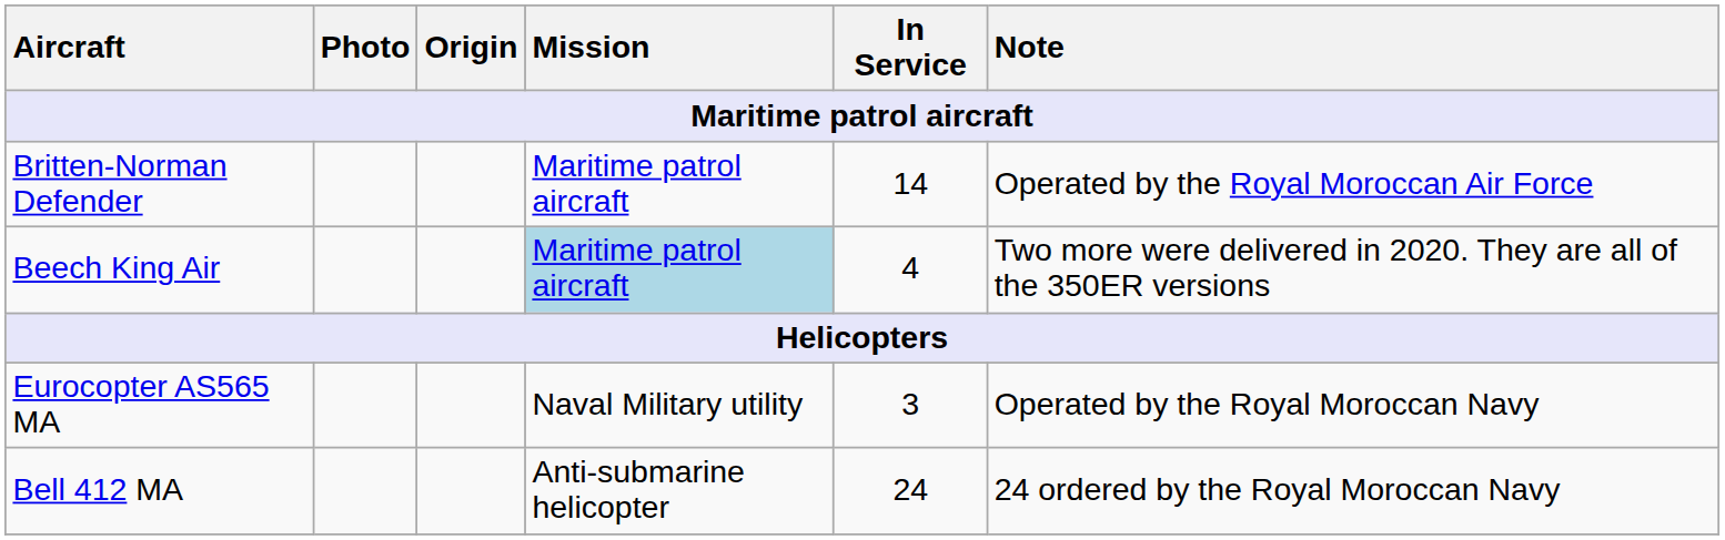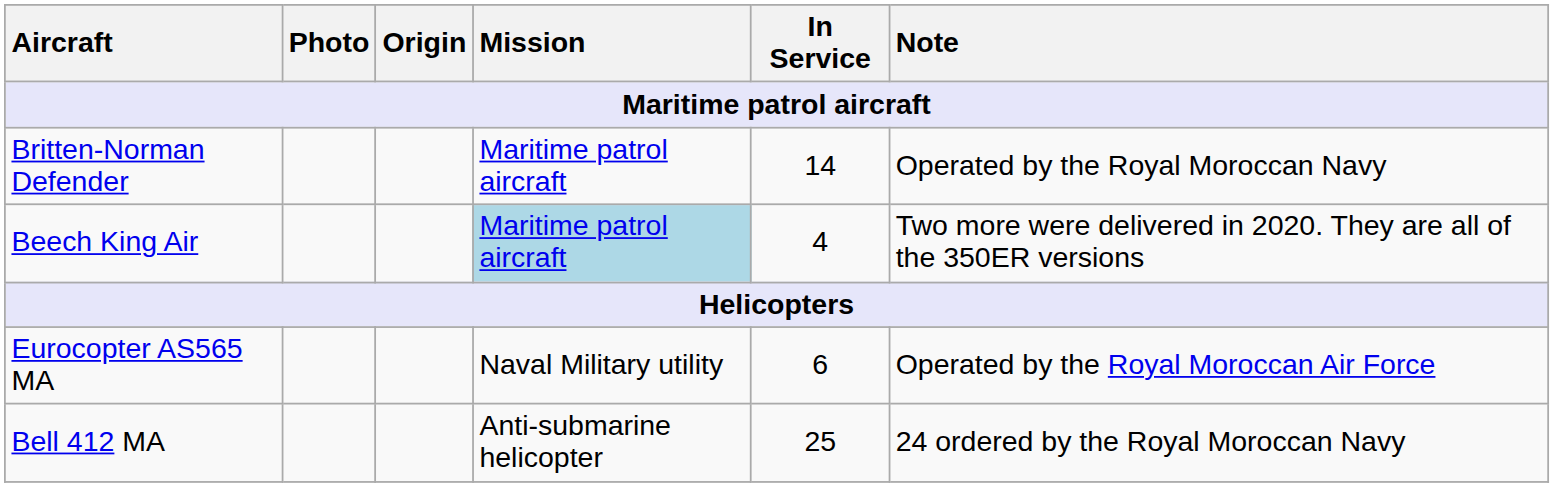 <table class=wikitable>
 <tr>
 <th style="text-align:left;">Aircraft</th>
 <th style="text-align:left;">Photo</th>
 <th style="text-align:left;">Origin</th>
 <th style="text-align:left;">Mission</th>
 <th style="text-align:center;">In Service</th>
 <th style="text-align:left;">Note</th>
 </tr>
 <tr>
 <th colspan="6" style="background: lavender;">Maritime patrol aircraft</th>
 </tr>
 <tr>
 <td><a href='#'>Britten-Norman Defender</a></td>
 <td></td>
 <td></td>
 <td><a href='#'>Maritime patrol aircraft</a></td>
 <td align=center>14</td>
-<td>Operated by the <a href='#'>Royal Moroccan Air Force</a></td>
+<td>Operated by the Royal Moroccan Navy</td>
 </tr>
 <tr>
 <td><a href='#'>Beech King Air</a></td>
 <td></td>
 <td></td>
 <td style="background: lightblue;"><a href='#'>Maritime patrol aircraft</a></td>
 <td align=center>4</td>
 <td>Two more were delivered in 2020. They are all of the 350ER versions</td>
 </tr>
 <tr>
 <th colspan="6" style="background: lavender;">Helicopters</th>
 </tr>
 <tr>
 <td><a href='#'>Eurocopter AS565</a> MA</td>
 <td></td>
 <td></td>
 <td>Naval Military utility</td>
-<td align=center>3</td>
-<td>Operated by the Royal Moroccan Navy</td>
+<td align=center>6</td>
+<td>Operated by the <a href='#'>Royal Moroccan Air Force</a></td>
 </tr>
 <tr>
 <td><a href='#'>Bell 412</a> MA</td>
 <td></td>
 <td></td>
 <td>Anti-submarine helicopter</td>
-<td align=center>24</td>
+<td align=center>25</td>
 <td>24 ordered by the Royal Moroccan Navy</td>
 </tr>
 </table>
